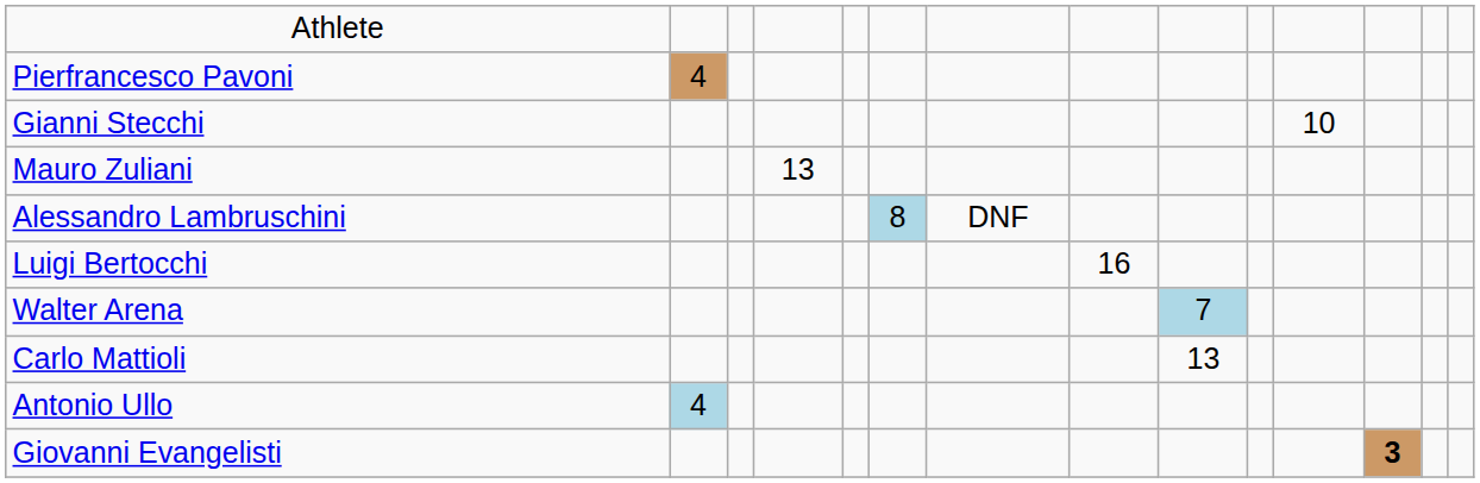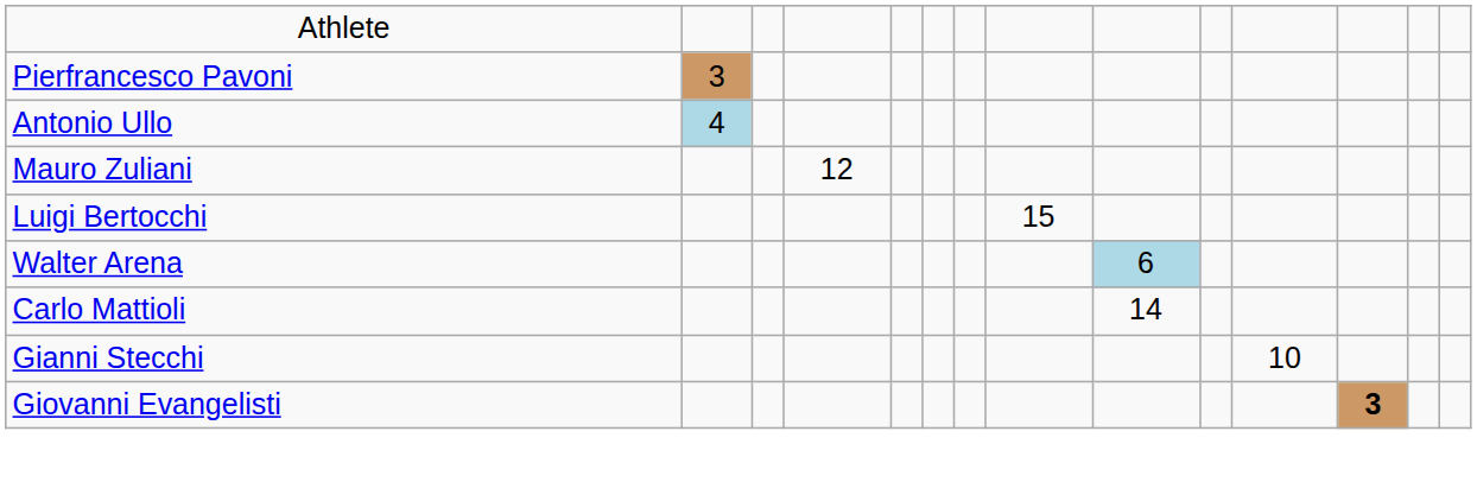 <table class="wikitable" style="text-align: center; font-size:100%" width=50%">
 <tr>
 <td>Athlete</td>
 <td></td>
 <td></td>
 <td></td>
 <td></td>
 <td></td>
 <td></td>
 <td></td>
 <td></td>
 <td></td>
 <td></td>
 <td></td>
 <td></td>
 <td></td>
 </tr>
 <tr>
 <td align=left><a href='#'>Pierfrancesco Pavoni</a></td>
-<td bgcolor=cc9966>4</td>
+<td bgcolor=cc9966>3</td>
 <td></td>
 <td></td>
 <td></td>
 <td></td>
 <td></td>
 <td></td>
 <td></td>
+<td></td>
+<td></td>
+<td></td>
+<td></td>
+<td></td>
+</tr>
+<tr>
+<td align=left><a href='#'>Antonio Ullo</a></td>
+<td bgcolor=lightblue>4</td>
+<td></td>
+<td></td>
+<td></td>
+<td></td>
+<td></td>
+<td></td>
+<td></td>
+<td></td>
+<td></td>
+<td></td>
+<td></td>
+<td></td>
+</tr>
+<tr>
+<td align=left><a href='#'>Mauro Zuliani</a></td>
+<td></td>
+<td></td>
+<td>12</td>
+<td></td>
+<td></td>
+<td></td>
+<td></td>
+<td></td>
+<td></td>
+<td></td>
+<td></td>
+<td></td>
+<td></td>
+</tr>
+<tr>
+<td align=left><a href='#'>Luigi Bertocchi</a></td>
+<td></td>
+<td></td>
+<td></td>
+<td></td>
+<td></td>
+<td></td>
+<td>15</td>
+<td></td>
+<td></td>
+<td></td>
+<td></td>
+<td></td>
+<td></td>
+</tr>
+<tr>
+<td align=left><a href='#'>Walter Arena</a></td>
+<td></td>
+<td></td>
+<td></td>
+<td></td>
+<td></td>
+<td></td>
+<td></td>
+<td bgcolor=lightblue>6</td>
+<td></td>
+<td></td>
+<td></td>
+<td></td>
+<td></td>
+</tr>
+<tr>
+<td align=left><a href='#'>Carlo Mattioli</a></td>
+<td></td>
+<td></td>
+<td></td>
+<td></td>
+<td></td>
+<td></td>
+<td></td>
+<td>14</td>
 <td></td>
 <td></td>
 <td></td>
 <td></td>
 <td></td>
 </tr>
 <tr>
 <td align=left><a href='#'>Gianni Stecchi</a></td>
 <td></td>
 <td></td>
 <td></td>
 <td></td>
 <td></td>
 <td></td>
 <td></td>
 <td></td>
 <td></td>
 <td>10</td>
 <td></td>
 <td></td>
 <td></td>
 </tr>
 <tr>
-<td align=left><a href='#'>Mauro Zuliani</a></td>
-<td></td>
-<td></td>
-<td>13</td>
-<td></td>
-<td></td>
-<td></td>
-<td></td>
-<td></td>
-<td></td>
-<td></td>
-<td></td>
-<td></td>
-<td></td>
-</tr>
-<tr>
-<td align=left><a href='#'>Alessandro Lambruschini</a></td>
-<td></td>
-<td></td>
-<td></td>
-<td></td>
-<td bgcolor=lightblue>8</td>
-<td>DNF</td>
-<td></td>
-<td></td>
-<td></td>
-<td></td>
-<td></td>
-<td></td>
-<td></td>
-</tr>
-<tr>
-<td align=left><a href='#'>Luigi Bertocchi</a></td>
-<td></td>
-<td></td>
-<td></td>
-<td></td>
-<td></td>
-<td></td>
-<td>16</td>
-<td></td>
-<td></td>
-<td></td>
-<td></td>
-<td></td>
-<td></td>
-</tr>
-<tr>
-<td align=left><a href='#'>Walter Arena</a></td>
-<td></td>
-<td></td>
-<td></td>
-<td></td>
-<td></td>
-<td></td>
-<td></td>
-<td bgcolor=lightblue>7</td>
-<td></td>
-<td></td>
-<td></td>
-<td></td>
-<td></td>
-</tr>
-<tr>
-<td align=left><a href='#'>Carlo Mattioli</a></td>
-<td></td>
-<td></td>
-<td></td>
-<td></td>
-<td></td>
-<td></td>
-<td></td>
-<td>13</td>
-<td></td>
-<td></td>
-<td></td>
-<td></td>
-<td></td>
-</tr>
-<tr>
-<td align=left><a href='#'>Antonio Ullo</a></td>
-<td bgcolor=lightblue>4</td>
-<td></td>
-<td></td>
-<td></td>
-<td></td>
-<td></td>
-<td></td>
-<td></td>
-<td></td>
-<td></td>
-<td></td>
-<td></td>
-<td></td>
-</tr>
-<tr>
 <td align=left><a href='#'>Giovanni Evangelisti</a></td>
 <td></td>
 <td></td>
 <td></td>
 <td></td>
 <td></td>
 <td></td>
 <td></td>
 <td></td>
 <td></td>
 <td></td>
 <td bgcolor=cc9966><strong>3</strong></td>
 <td></td>
 <td></td>
 </tr>
 </table>
